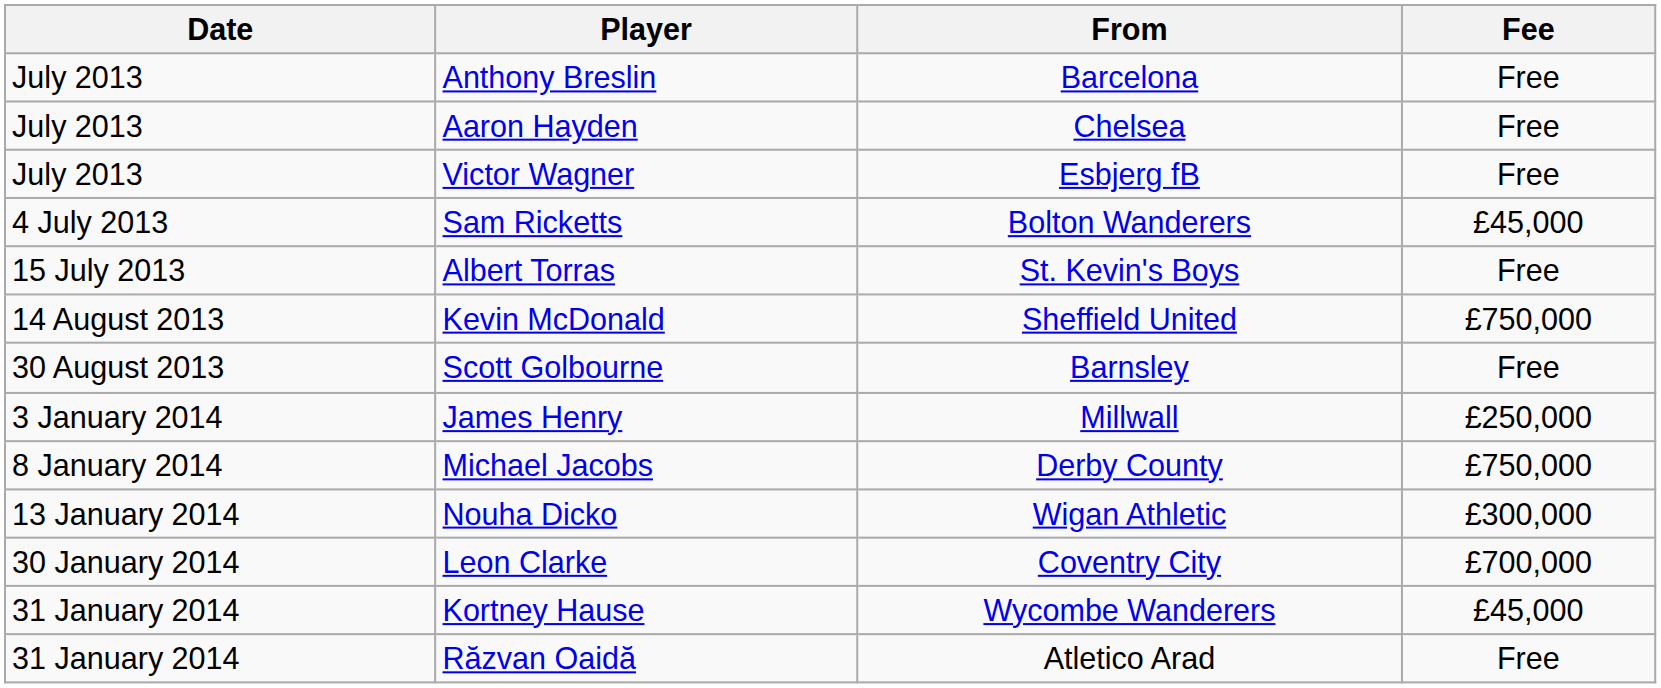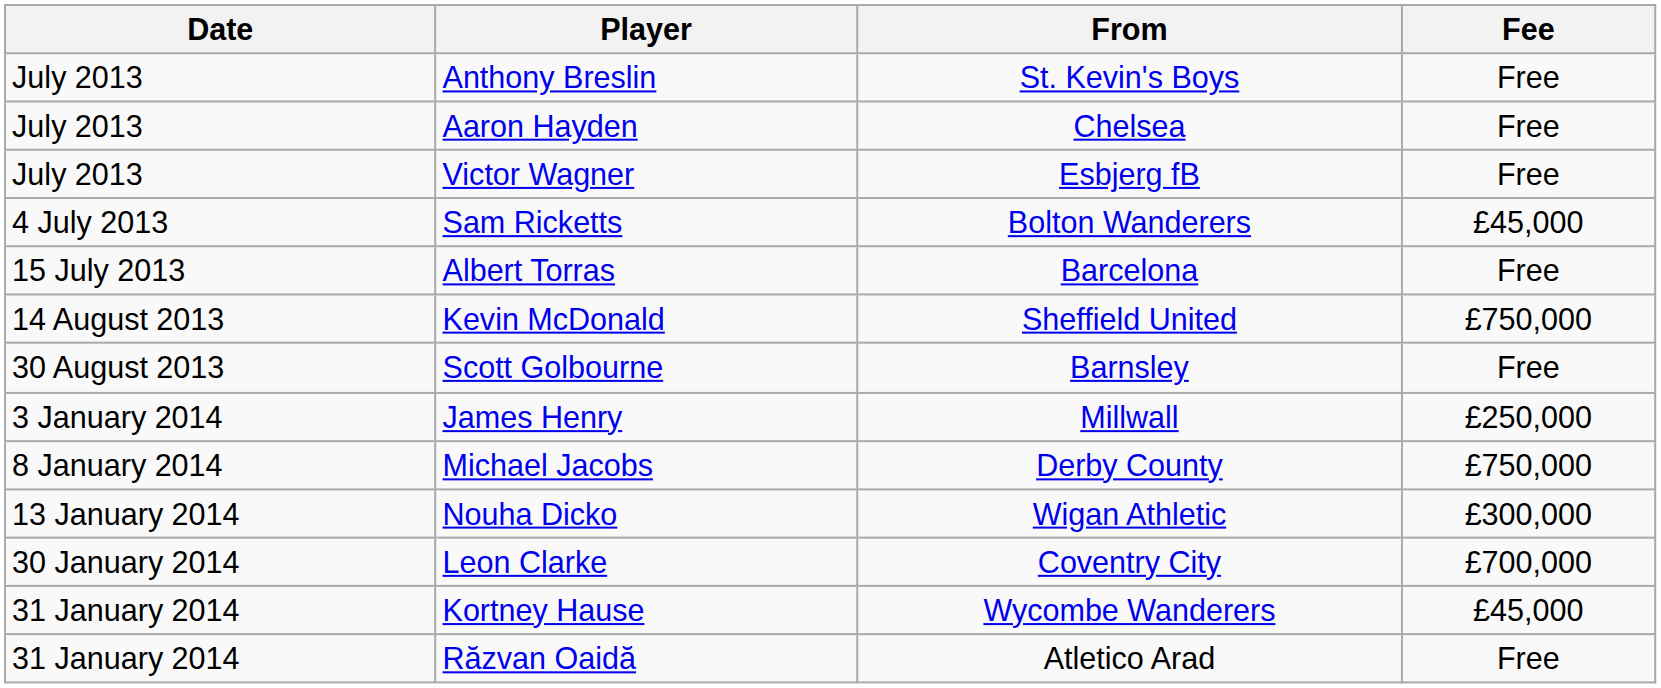 <table class="wikitable" style="text-align:center; font-size:95%;width:65%; text-align:left">
 <tr>
 <th>Date</th>
 <th>Player</th>
 <th>From</th>
 <th>Fee</th>
 </tr>
 <tr --->
 <td>July 2013</td>
 <td> <a href='#'>Anthony Breslin</a></td>
-<td align="center"> <a href='#'>Barcelona</a></td>
+<td align="center"> <a href='#'>St. Kevin's Boys</a></td>
 <td align="center">Free</td>
 </tr>
 <tr --->
 <td>July 2013</td>
 <td> <a href='#'>Aaron Hayden</a></td>
 <td align="center"><a href='#'>Chelsea</a></td>
 <td align="center">Free</td>
 </tr>
 <tr --->
 <td>July 2013</td>
 <td> <a href='#'>Victor Wagner</a></td>
 <td align="center"> <a href='#'>Esbjerg fB</a></td>
 <td align="center">Free</td>
 </tr>
 <tr --->
 <td>4 July 2013</td>
 <td> <a href='#'>Sam Ricketts</a></td>
 <td align="center"><a href='#'>Bolton Wanderers</a></td>
 <td align="center">£45,000</td>
 </tr>
 <tr --->
 <td>15 July 2013</td>
 <td> <a href='#'>Albert Torras</a></td>
-<td align="center"> <a href='#'>St. Kevin's Boys</a></td>
+<td align="center"> <a href='#'>Barcelona</a></td>
 <td align="center">Free</td>
 </tr>
 <tr --->
 <td>14 August 2013</td>
 <td> <a href='#'>Kevin McDonald</a></td>
 <td align="center"><a href='#'>Sheffield United</a></td>
 <td align="center">£750,000</td>
 </tr>
 <tr --->
 <td>30 August 2013</td>
 <td> <a href='#'>Scott Golbourne</a></td>
 <td align="center"><a href='#'>Barnsley</a></td>
 <td align="center">Free</td>
 </tr>
 <tr --->
 <td>3 January 2014</td>
 <td> <a href='#'>James Henry</a></td>
 <td style="text-align:center;"><a href='#'>Millwall</a></td>
 <td align="center">£250,000</td>
 </tr>
 <tr --->
 <td>8 January 2014</td>
 <td> <a href='#'>Michael Jacobs</a></td>
 <td style="text-align:center;"><a href='#'>Derby County</a></td>
 <td align="center">£750,000</td>
 </tr>
 <tr --->
 <td>13 January 2014</td>
 <td> <a href='#'>Nouha Dicko</a></td>
 <td style="text-align:center;"><a href='#'>Wigan Athletic</a></td>
 <td align="center">£300,000</td>
 </tr>
 <tr --->
 <td>30 January 2014</td>
 <td> <a href='#'>Leon Clarke</a></td>
 <td style="text-align:center;"><a href='#'>Coventry City</a></td>
 <td align="center">£700,000</td>
 </tr>
 <tr --->
 <td>31 January 2014</td>
 <td> <a href='#'>Kortney Hause</a></td>
 <td style="text-align:center;"><a href='#'>Wycombe Wanderers</a></td>
 <td align="center">£45,000</td>
 </tr>
 <tr --->
 <td>31 January 2014</td>
 <td> <a href='#'>Răzvan Oaidă</a></td>
 <td align="center"> Atletico Arad</td>
 <td align="center">Free</td>
 </tr>
 </table>
